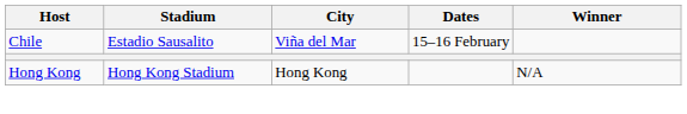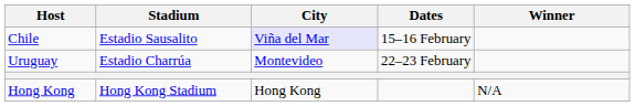 <table class="wikitable sortable"  text-align:left;">
 <tr>
 <th style="width:6em;">Host</th>
 <th style="width:10.5em;">Stadium</th>
 <th style="width:8.5em;">City</th>
 <th>Dates</th>
 <th style="width:10.5em;">Winner</th>
 </tr>
 <tr>
 <td><a href='#'>Chile</a></td>
 <td><a href='#'>Estadio Sausalito</a></td>
-<td><a href='#'>Viña del Mar</a></td>
+<td style="background: lavender;"><a href='#'>Viña del Mar</a></td>
 <td align=center>15–16 February</td>
+<td></td>
+</tr>
+<tr>
+<td><a href='#'>Uruguay</a></td>
+<td><a href='#'>Estadio Charrúa</a></td>
+<td><a href='#'>Montevideo</a></td>
+<td align=center>22–23 February</td>
 <td></td>
 </tr>
 <tr>
 <th colspan=5></th>
 </tr>
 <tr>
 <td><a href='#'>Hong Kong</a></td>
 <td><a href='#'>Hong Kong Stadium</a></td>
 <td>Hong Kong</td>
 <td align=center></td>
 <td>N/A</td>
 </tr>
 </table>
